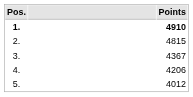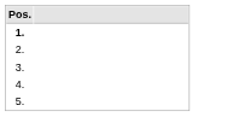 <table cellspacing="1" cellpadding="3" style="border:1px solid #AAAAAA;font-size:90%">
 <tr bgcolor="#E4E4E4">
 <th style="border-bottom:1px solid #AAAAAA" width=10>Pos.</th>
 <th style="border-bottom:1px solid #AAAAAA" width=200></th>
-<th style="border-bottom:1px solid #AAAAAA" width=20>Points</th>
 </tr>
 <tr>
 <td align="center"><strong>1.</strong></td>
 <td><strong></strong></td>
-<td align="right"><strong>4910</strong></td>
 </tr>
 <tr>
 <td align="center">2.</td>
 <td></td>
-<td align="right">4815</td>
 </tr>
 <tr>
 <td align="center">3.</td>
 <td></td>
-<td align="right">4367</td>
 </tr>
 <tr>
 <td align="center">4.</td>
 <td></td>
-<td align="right">4206</td>
 </tr>
 <tr>
 <td align="center">5.</td>
 <td></td>
-<td align="right">4012</td>
 </tr>
 </table>
